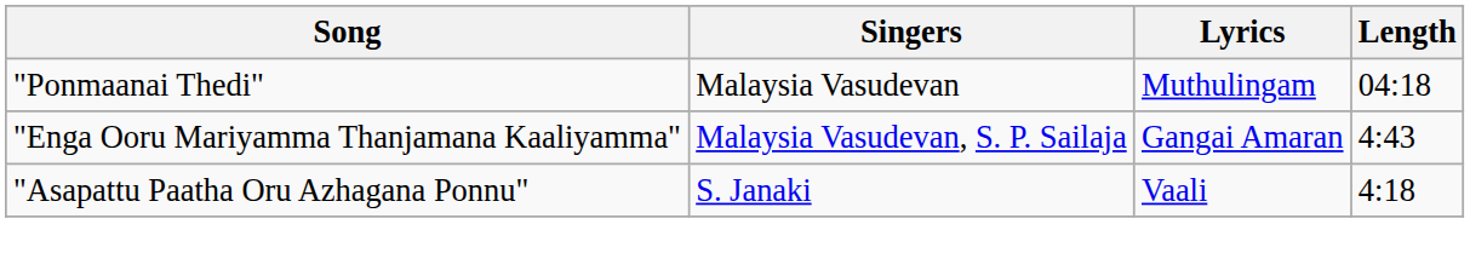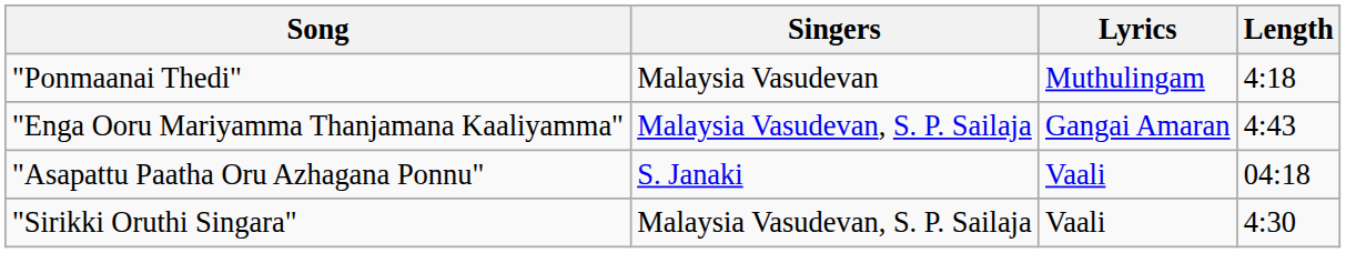 <table class="wikitable" style="font-size:95%;">
 <tr>
 <th>Song</th>
 <th>Singers</th>
 <th>Lyrics</th>
 <th>Length</th>
 </tr>
 <tr>
 <td>"Ponmaanai Thedi"</td>
 <td>Malaysia Vasudevan</td>
 <td><a href='#'>Muthulingam</a></td>
-<td>04:18</td>
+<td>4:18</td>
 </tr>
 <tr>
 <td>"Enga Ooru Mariyamma Thanjamana Kaaliyamma"</td>
 <td><a href='#'>Malaysia Vasudevan</a>, <a href='#'>S. P. Sailaja</a></td>
 <td><a href='#'>Gangai Amaran</a></td>
 <td>4:43</td>
 </tr>
 <tr>
 <td>"Asapattu Paatha Oru Azhagana Ponnu"</td>
 <td><a href='#'>S. Janaki</a></td>
 <td><a href='#'>Vaali</a></td>
-<td>4:18</td>
+<td>04:18</td>
+</tr>
+<tr>
+<td>"Sirikki Oruthi Singara"</td>
+<td>Malaysia Vasudevan, S. P. Sailaja</td>
+<td>Vaali</td>
+<td>4:30</td>
 </tr>
 </table>
